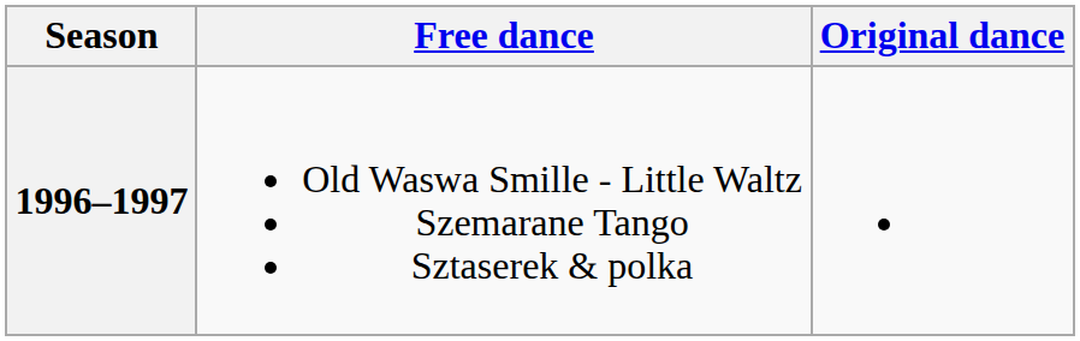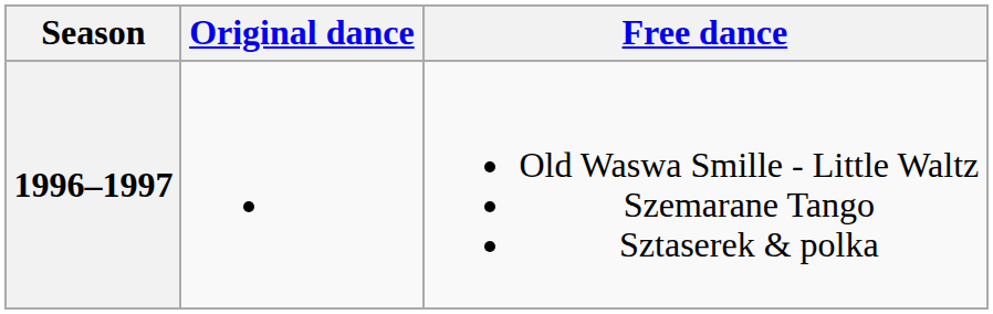 <table class=wikitable style=text-align:center>
 <tr>
 <th>Season</th>
+<th><a href='#'>Original dance</a></th>
 <th><a href='#'>Free dance</a></th>
-<th><a href='#'>Original dance</a></th>
 </tr>
 <tr>
 <th>1996–1997 <br> </th>
+<td><br><ul><li></li></ul></td>
 <td><br><ul><li>Old Waswa Smille - Little Waltz <br></li><li>Szemarane Tango <br></li><li>Sztaserek & polka <br></li></ul></td>
-<td><br><ul><li></li></ul></td>
 </tr>
 </table>
